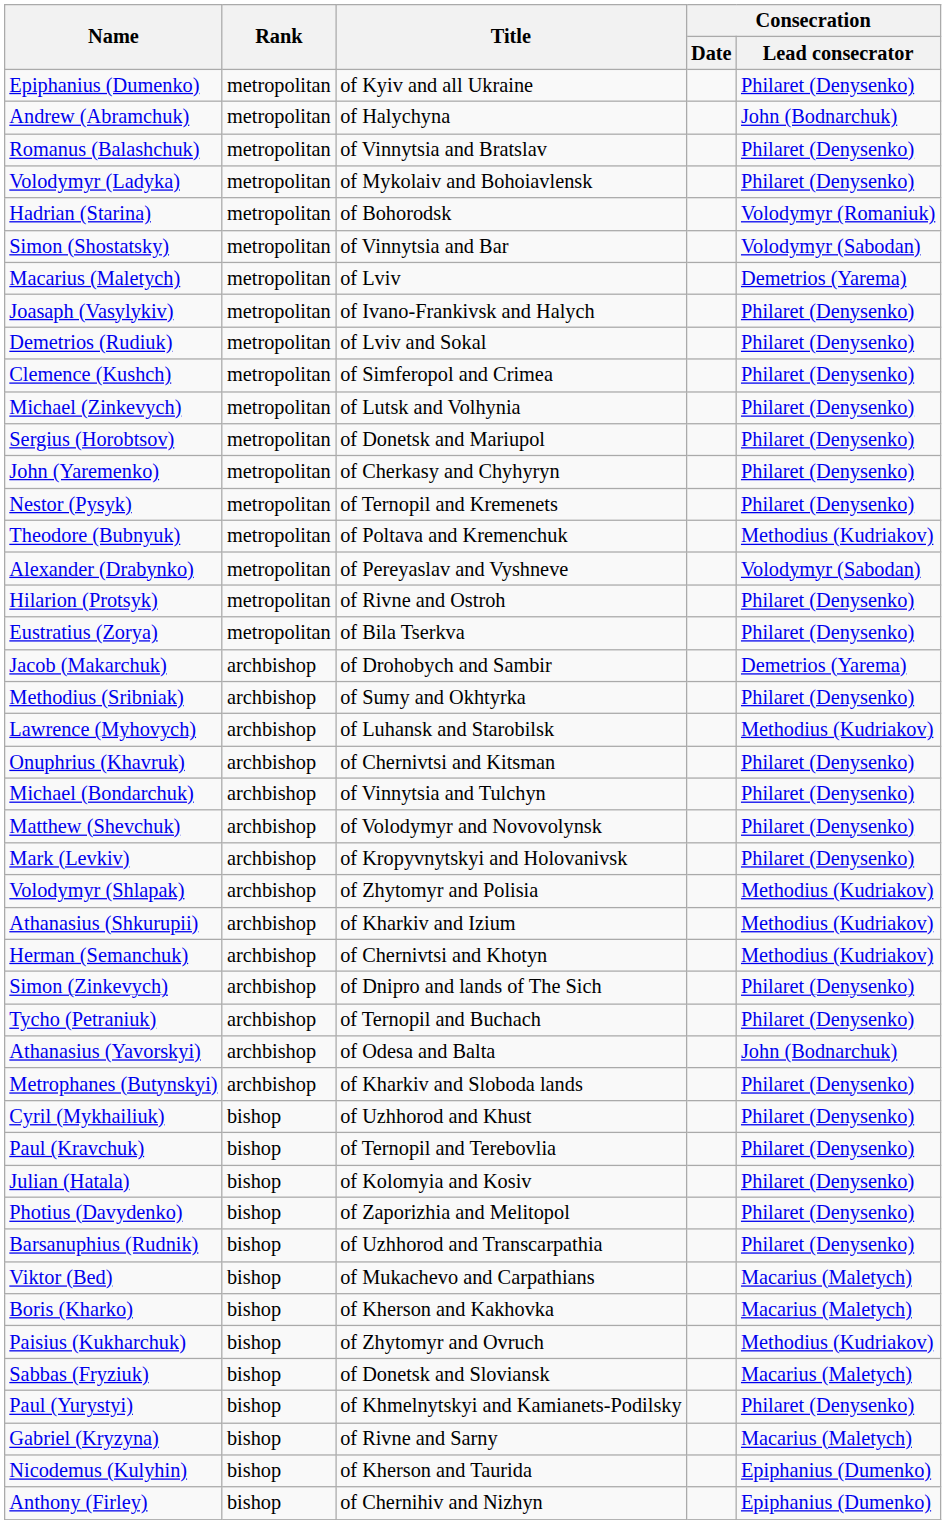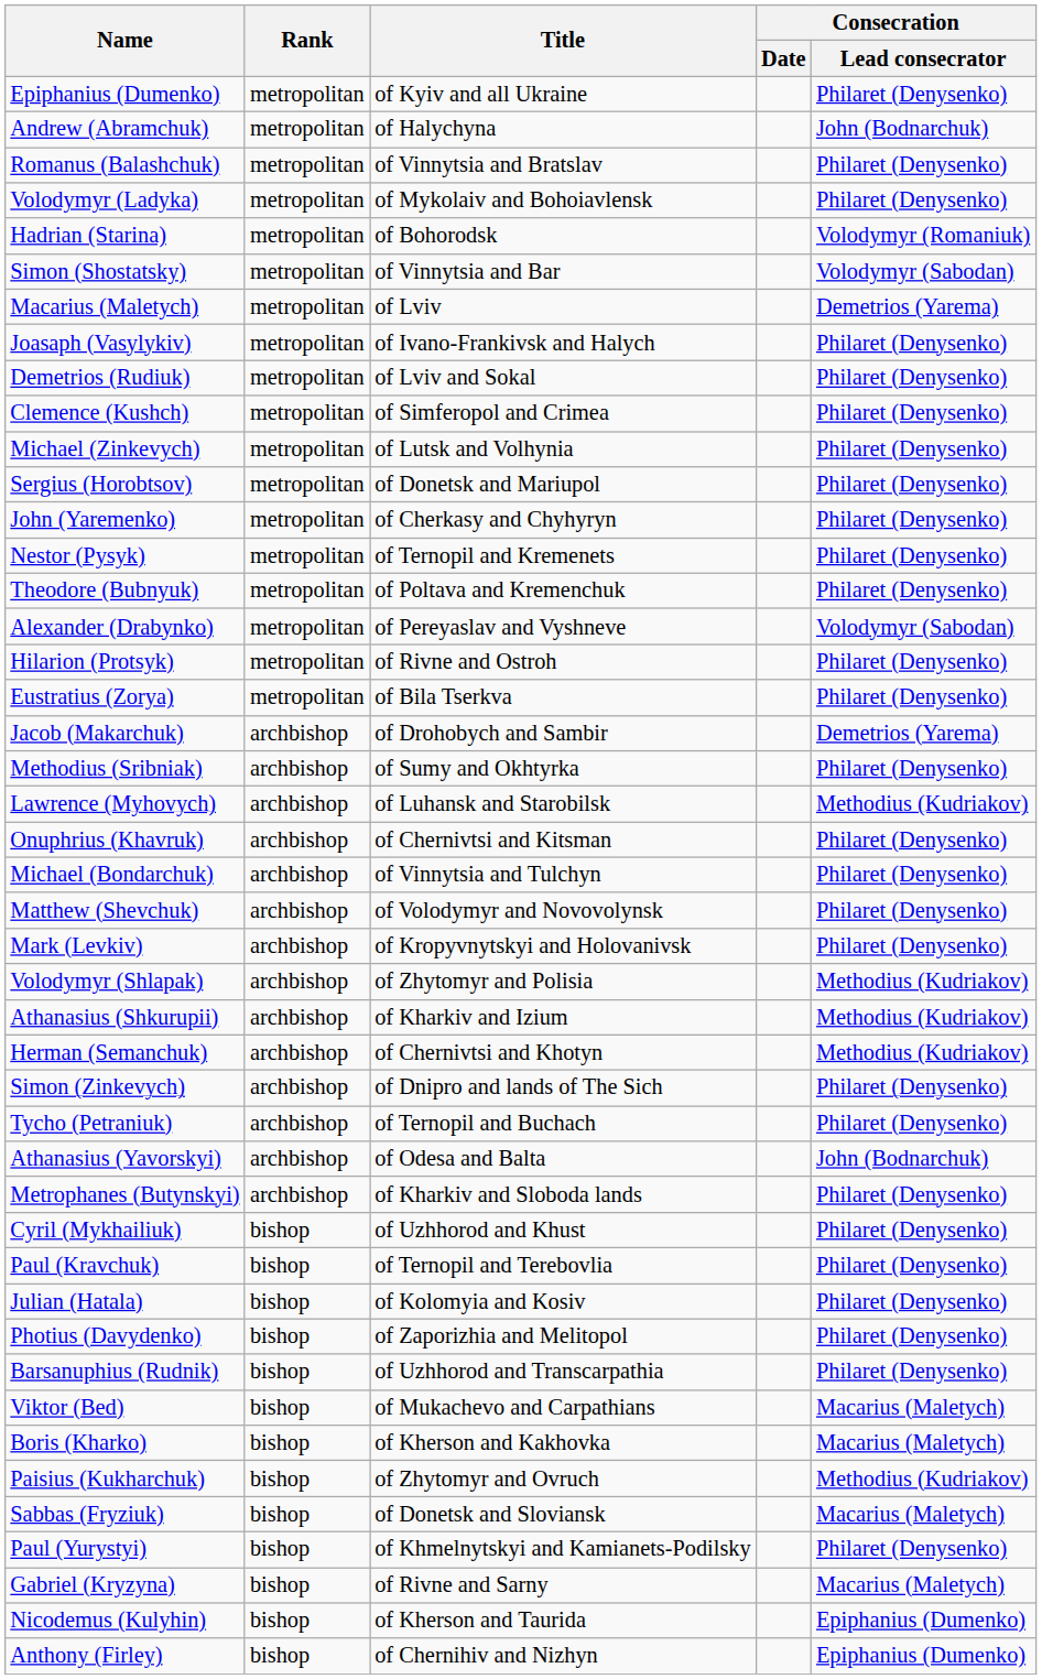 <table class="wikitable sortable">
 <tr>
 <th rowspan="2">Name</th>
 <th rowspan="2">Rank</th>
 <th rowspan="2">Title</th>
 <th colspan="2">Consecration</th>
 </tr>
 <tr>
 <th>Date</th>
 <th>Lead consecrator</th>
 </tr>
 <tr>
 <td><a href='#'>Epiphanius (Dumenko)</a></td>
 <td data-sort-value="0">metropolitan</td>
 <td>of Kyiv and all Ukraine</td>
 <td></td>
 <td><a href='#'>Philaret (Denysenko)</a></td>
 </tr>
 <tr>
 <td><a href='#'>Andrew (Abramchuk)</a></td>
 <td data-sort-value="1">metropolitan</td>
 <td>of Halychyna</td>
 <td></td>
 <td><a href='#'>John (Bodnarchuk)</a></td>
 </tr>
 <tr>
 <td><a href='#'>Romanus (Balashchuk)</a></td>
 <td data-sort-value="1">metropolitan</td>
 <td>of Vinnytsia and Bratslav</td>
 <td></td>
 <td><a href='#'>Philaret (Denysenko)</a></td>
 </tr>
 <tr>
 <td><a href='#'>Volodymyr (Ladyka)</a></td>
 <td data-sort-value="1">metropolitan</td>
 <td>of Mykolaiv and Bohoiavlensk</td>
 <td></td>
 <td><a href='#'>Philaret (Denysenko)</a></td>
 </tr>
 <tr>
 <td><a href='#'>Hadrian (Starina)</a></td>
 <td data-sort-value="1">metropolitan</td>
 <td>of Bohorodsk</td>
 <td></td>
 <td><a href='#'>Volodymyr (Romaniuk)</a></td>
 </tr>
 <tr>
 <td><a href='#'>Simon (Shostatsky)</a></td>
 <td data-sort-value="1">metropolitan</td>
 <td>of Vinnytsia and Bar</td>
 <td></td>
 <td><a href='#'>Volodymyr (Sabodan)</a></td>
 </tr>
 <tr>
 <td><a href='#'>Macarius (Maletych)</a></td>
 <td data-sort-value="1">metropolitan</td>
 <td>of Lviv</td>
 <td></td>
 <td><a href='#'>Demetrios (Yarema)</a></td>
 </tr>
 <tr>
 <td><a href='#'>Joasaph (Vasylykiv)</a></td>
 <td data-sort-value="1">metropolitan</td>
 <td>of Ivano-Frankivsk and Halych</td>
 <td></td>
 <td><a href='#'>Philaret (Denysenko)</a></td>
 </tr>
 <tr>
 <td><a href='#'>Demetrios (Rudiuk)</a></td>
 <td data-sort-value="1">metropolitan</td>
 <td>of Lviv and Sokal</td>
 <td></td>
 <td><a href='#'>Philaret (Denysenko)</a></td>
 </tr>
 <tr>
 <td><a href='#'>Clemence (Kushch)</a></td>
 <td data-sort-value="1">metropolitan</td>
 <td>of Simferopol and Crimea</td>
 <td></td>
 <td><a href='#'>Philaret (Denysenko)</a></td>
 </tr>
 <tr>
 <td><a href='#'>Michael (Zinkevych)</a></td>
 <td data-sort-value="1">metropolitan</td>
 <td>of Lutsk and Volhynia</td>
 <td></td>
 <td><a href='#'>Philaret (Denysenko)</a></td>
 </tr>
 <tr>
 <td><a href='#'>Sergius (Horobtsov)</a></td>
 <td data-sort-value="1">metropolitan</td>
 <td>of Donetsk and Mariupol</td>
 <td></td>
 <td><a href='#'>Philaret (Denysenko)</a></td>
 </tr>
 <tr>
 <td><a href='#'>John (Yaremenko)</a></td>
 <td data-sort-value="1">metropolitan</td>
 <td>of Cherkasy and Chyhyryn</td>
 <td></td>
 <td><a href='#'>Philaret (Denysenko)</a></td>
 </tr>
 <tr>
 <td><a href='#'>Nestor (Pysyk)</a></td>
 <td data-sort-value="1">metropolitan</td>
 <td>of Ternopil and Kremenets</td>
 <td></td>
 <td><a href='#'>Philaret (Denysenko)</a></td>
 </tr>
 <tr>
 <td><a href='#'>Theodore (Bubnyuk)</a></td>
 <td data-sort-value="1">metropolitan</td>
 <td>of Poltava and Kremenchuk</td>
 <td></td>
-<td><a href='#'>Methodius (Kudriakov)</a></td>
+<td><a href='#'>Philaret (Denysenko)</a></td>
 </tr>
 <tr>
 <td><a href='#'>Alexander (Drabynko)</a></td>
 <td data-sort-value="1">metropolitan</td>
 <td>of Pereyaslav and Vyshneve</td>
 <td></td>
 <td><a href='#'>Volodymyr (Sabodan)</a></td>
 </tr>
 <tr>
 <td><a href='#'>Hilarion (Protsyk)</a></td>
 <td data-sort-value="1">metropolitan</td>
 <td>of Rivne and Ostroh</td>
 <td></td>
 <td><a href='#'>Philaret (Denysenko)</a></td>
 </tr>
 <tr>
 <td><a href='#'>Eustratius (Zorya)</a></td>
 <td data-sort-value="1">metropolitan</td>
 <td>of Bila Tserkva</td>
 <td></td>
 <td><a href='#'>Philaret (Denysenko)</a></td>
 </tr>
 <tr>
 <td><a href='#'>Jacob (Makarchuk)</a></td>
 <td data-sort-value="2">archbishop</td>
 <td>of Drohobych and Sambir</td>
 <td></td>
 <td><a href='#'>Demetrios (Yarema)</a></td>
 </tr>
 <tr>
 <td><a href='#'>Methodius (Sribniak)</a></td>
 <td data-sort-value="2">archbishop</td>
 <td>of Sumy and Okhtyrka</td>
 <td></td>
 <td><a href='#'>Philaret (Denysenko)</a></td>
 </tr>
 <tr>
 <td><a href='#'>Lawrence (Myhovych)</a></td>
 <td data-sort-value="2">archbishop</td>
 <td>of Luhansk and Starobilsk</td>
 <td></td>
 <td><a href='#'>Methodius (Kudriakov)</a></td>
 </tr>
 <tr>
 <td><a href='#'>Onuphrius (Khavruk)</a></td>
 <td data-sort-value="2">archbishop</td>
 <td>of Chernivtsi and Kitsman</td>
 <td></td>
 <td><a href='#'>Philaret (Denysenko)</a></td>
 </tr>
 <tr>
 <td><a href='#'>Michael (Bondarchuk)</a></td>
 <td data-sort-value="2">archbishop</td>
 <td>of Vinnytsia and Tulchyn</td>
 <td></td>
 <td><a href='#'>Philaret (Denysenko)</a></td>
 </tr>
 <tr>
 <td><a href='#'>Matthew (Shevchuk)</a></td>
 <td data-sort-value="2">archbishop</td>
 <td>of Volodymyr and Novovolynsk</td>
 <td></td>
 <td><a href='#'>Philaret (Denysenko)</a></td>
 </tr>
 <tr>
 <td><a href='#'>Mark (Levkiv)</a></td>
 <td data-sort-value="2">archbishop</td>
 <td>of Kropyvnytskyi and Holovanivsk</td>
 <td></td>
 <td><a href='#'>Philaret (Denysenko)</a></td>
 </tr>
 <tr>
 <td><a href='#'>Volodymyr (Shlapak)</a></td>
 <td data-sort-value="2">archbishop</td>
 <td>of Zhytomyr and Polisia</td>
 <td></td>
 <td><a href='#'>Methodius (Kudriakov)</a></td>
 </tr>
 <tr>
 <td><a href='#'>Athanasius (Shkurupii)</a></td>
 <td data-sort-value="2">archbishop</td>
 <td>of Kharkiv and Izium</td>
 <td></td>
 <td><a href='#'>Methodius (Kudriakov)</a></td>
 </tr>
 <tr>
 <td><a href='#'>Herman (Semanchuk)</a></td>
 <td data-sort-value="2">archbishop</td>
 <td>of Chernivtsi and Khotyn</td>
 <td></td>
 <td><a href='#'>Methodius (Kudriakov)</a></td>
 </tr>
 <tr>
 <td><a href='#'>Simon (Zinkevych)</a></td>
 <td data-sort-value="2">archbishop</td>
 <td>of Dnipro and lands of The Sich</td>
 <td></td>
 <td><a href='#'>Philaret (Denysenko)</a></td>
 </tr>
 <tr>
 <td><a href='#'>Tycho (Petraniuk)</a></td>
 <td data-sort-value="2">archbishop</td>
 <td>of Ternopil and Buchach</td>
 <td></td>
 <td><a href='#'>Philaret (Denysenko)</a></td>
 </tr>
 <tr>
 <td><a href='#'>Athanasius (Yavorskyi)</a></td>
 <td data-sort-value="2">archbishop</td>
 <td>of Odesa and Balta</td>
 <td></td>
 <td><a href='#'>John (Bodnarchuk)</a></td>
 </tr>
 <tr>
 <td><a href='#'>Metrophanes (Butynskyi)</a></td>
 <td data-sort-value="2">archbishop</td>
 <td>of Kharkiv and Sloboda lands</td>
 <td></td>
 <td><a href='#'>Philaret (Denysenko)</a></td>
 </tr>
 <tr>
 <td><a href='#'>Cyril (Mykhailiuk)</a></td>
 <td data-sort-value="3">bishop</td>
 <td>of Uzhhorod and Khust</td>
 <td></td>
 <td><a href='#'>Philaret (Denysenko)</a></td>
 </tr>
 <tr>
 <td><a href='#'>Paul (Kravchuk)</a></td>
 <td data-sort-value="3">bishop</td>
 <td>of Ternopil and Terebovlia</td>
 <td></td>
 <td><a href='#'>Philaret (Denysenko)</a></td>
 </tr>
 <tr>
 <td><a href='#'>Julian (Hatala)</a></td>
 <td data-sort-value="3">bishop</td>
 <td>of Kolomyia and Kosiv</td>
 <td></td>
 <td><a href='#'>Philaret (Denysenko)</a></td>
 </tr>
 <tr>
 <td><a href='#'>Photius (Davydenko)</a></td>
 <td data-sort-value="3">bishop</td>
 <td>of Zaporizhia and Melitopol</td>
 <td></td>
 <td><a href='#'>Philaret (Denysenko)</a></td>
 </tr>
 <tr>
 <td><a href='#'>Barsanuphius (Rudnik)</a></td>
 <td data-sort-value="3">bishop</td>
 <td>of Uzhhorod and Transcarpathia</td>
 <td></td>
 <td><a href='#'>Philaret (Denysenko)</a></td>
 </tr>
 <tr>
 <td><a href='#'>Viktor (Bed)</a></td>
 <td data-sort-value="3">bishop</td>
 <td>of Mukachevo and Carpathians</td>
 <td></td>
 <td><a href='#'>Macarius (Maletych)</a></td>
 </tr>
 <tr>
 <td><a href='#'>Boris (Kharko)</a></td>
 <td data-sort-value="3">bishop</td>
 <td>of Kherson and Kakhovka</td>
 <td></td>
 <td><a href='#'>Macarius (Maletych)</a></td>
 </tr>
 <tr>
 <td><a href='#'>Paisius (Kukharchuk)</a></td>
 <td data-sort-value="3">bishop</td>
 <td>of Zhytomyr and Ovruch</td>
 <td></td>
 <td><a href='#'>Methodius (Kudriakov)</a></td>
 </tr>
 <tr>
 <td><a href='#'>Sabbas (Fryziuk)</a></td>
 <td data-sort-value="3">bishop</td>
 <td>of Donetsk and Sloviansk</td>
 <td></td>
 <td><a href='#'>Macarius (Maletych)</a></td>
 </tr>
 <tr>
 <td><a href='#'>Paul (Yurystyi)</a></td>
 <td data-sort-value="3">bishop</td>
 <td>of Khmelnytskyi and Kamianets-Podilsky</td>
 <td></td>
 <td><a href='#'>Philaret (Denysenko)</a></td>
 </tr>
 <tr>
 <td><a href='#'>Gabriel (Kryzyna)</a></td>
 <td data-sort-value="3">bishop</td>
 <td>of Rivne and Sarny</td>
 <td></td>
 <td><a href='#'>Macarius (Maletych)</a></td>
 </tr>
 <tr>
 <td><a href='#'>Nicodemus (Kulyhin)</a></td>
 <td data-sort-value="3">bishop</td>
 <td>of Kherson and Taurida</td>
 <td></td>
 <td><a href='#'>Epiphanius (Dumenko)</a></td>
 </tr>
 <tr>
 <td><a href='#'>Anthony (Firley)</a></td>
 <td data-sort-value="3">bishop</td>
 <td>of Chernihiv and Nizhyn</td>
 <td></td>
 <td><a href='#'>Epiphanius (Dumenko)</a></td>
 </tr>
 </table>
